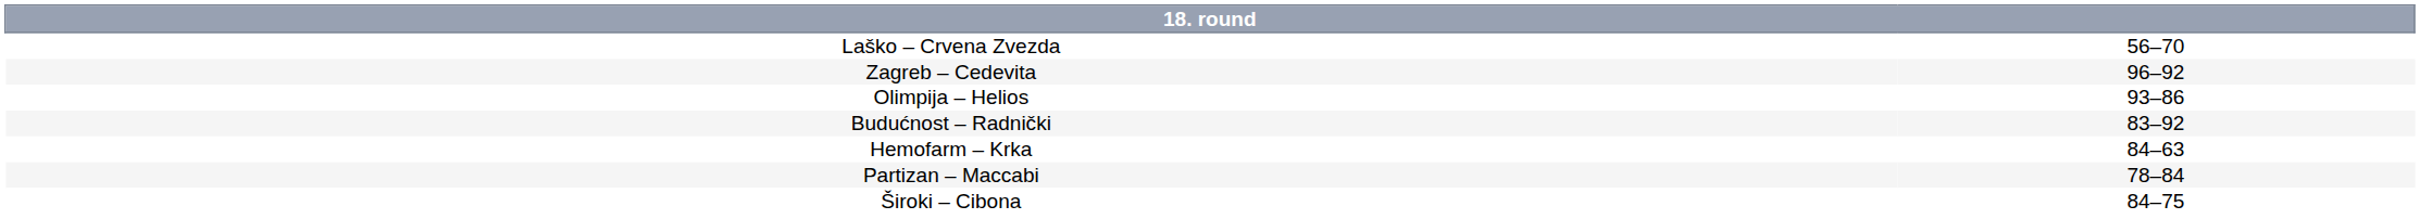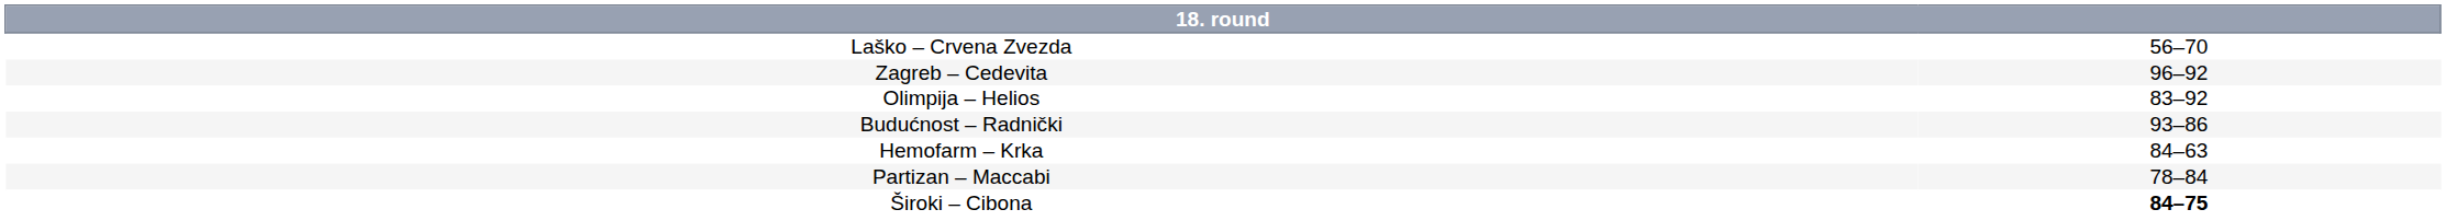 <table border=0 cellspacing=0 cellpadding=1em style="font-size: 85%; border-collapse: collapse;" width=100%>
 <tr>
 <td colspan=5 bgcolor=#98A1B2 style="border:1px solid #7A8392; text-align:center; color:#FFFFFF;"><strong>18. round</strong></td>
 </tr>
 <tr style="text-align:center; background:#FFFFFF">
 <td>Laško – Crvena Zvezda</td>
 <td>56–70</td>
 </tr>
 <tr align=center bgcolor=#f5f5f5>
 <td>Zagreb – Cedevita</td>
 <td>96–92</td>
 </tr>
 <tr style="text-align:center; background:#FFFFFF">
 <td>Olimpija – Helios</td>
-<td>93–86</td>
+<td>83–92</td>
 </tr>
 <tr align=center bgcolor=#f5f5f5>
 <td>Budućnost – Radnički</td>
-<td>83–92</td>
+<td>93–86</td>
 </tr>
 <tr style="text-align:center; background:#FFFFFF">
 <td>Hemofarm – Krka</td>
 <td>84–63</td>
 </tr>
 <tr align=center bgcolor=#f5f5f5>
 <td>Partizan – Maccabi</td>
 <td>78–84</td>
 </tr>
 <tr style="text-align:center; background:#FFFFFF">
 <td>Široki – Cibona</td>
-<td>84–75</td>
+<td><strong>84–75</strong></td>
 </tr>
 </table>
